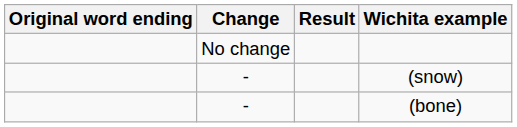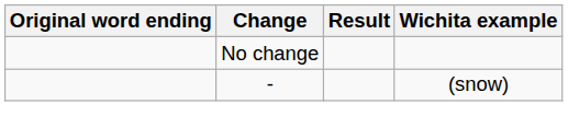 <table class="wikitable" style="text-align:center">
 <tr>
 <th>Original word ending</th>
 <th>Change</th>
 <th>Result</th>
 <th>Wichita example</th>
 </tr>
 <tr>
 <td></td>
 <td>No change</td>
 <td></td>
 <td></td>
 </tr>
 <tr>
 <td></td>
 <td>-</td>
 <td></td>
 <td> (snow)</td>
 </tr>
-<tr>
-<td></td>
-<td>-</td>
-<td></td>
-<td> (bone)</td>
-</tr>
 </table>
